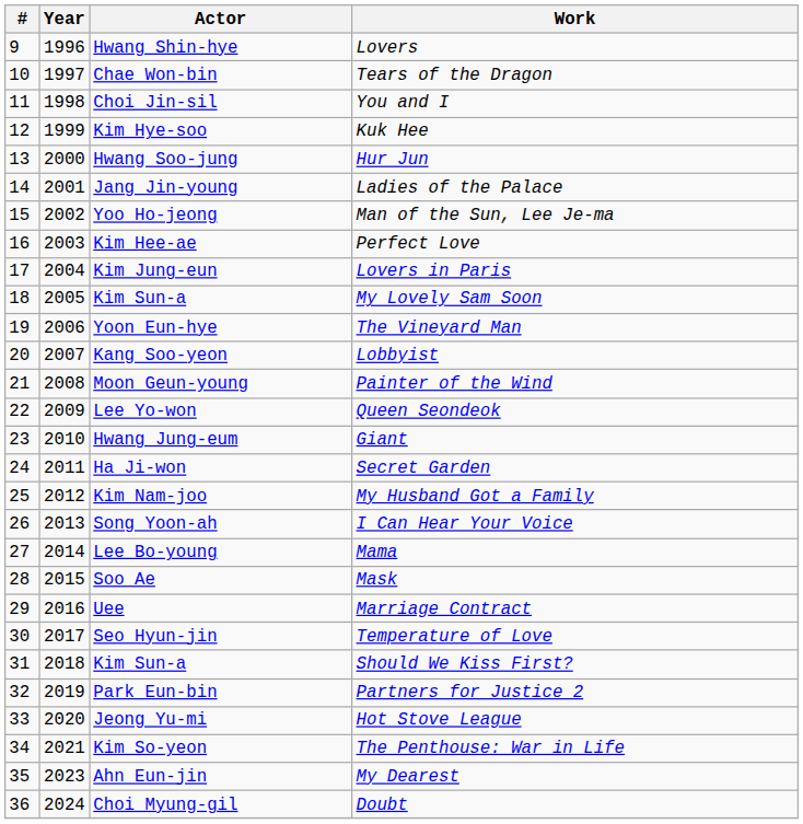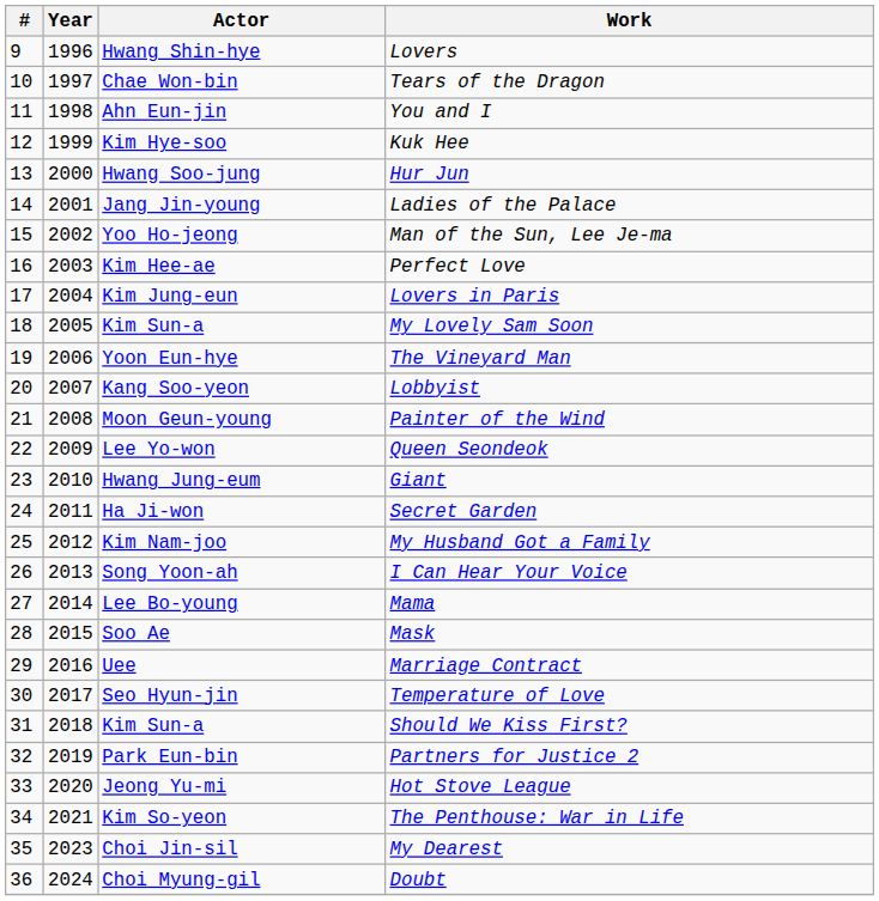 <table class="wikitable" style="width:600px">
 <tr>
 <th width=20>#</th>
 <th width=30>Year</th>
 <th>Actor</th>
 <th>Work</th>
 </tr>
 <tr>
 <td>9</td>
 <td>1996</td>
 <td><a href='#'>Hwang Shin-hye</a></td>
 <td><em>Lovers</em></td>
 </tr>
 <tr>
 <td>10</td>
 <td>1997</td>
 <td><a href='#'>Chae Won-bin</a></td>
 <td><em>Tears of the Dragon</em></td>
 </tr>
 <tr>
 <td>11</td>
 <td>1998</td>
-<td><a href='#'>Choi Jin-sil</a></td>
+<td><a href='#'>Ahn Eun-jin</a></td>
 <td><em>You and I</em></td>
 </tr>
 <tr>
 <td>12</td>
 <td>1999</td>
 <td><a href='#'>Kim Hye-soo</a></td>
 <td><em>Kuk Hee</em></td>
 </tr>
 <tr>
 <td>13</td>
 <td>2000</td>
 <td><a href='#'>Hwang Soo-jung</a></td>
 <td><em><a href='#'>Hur Jun</a></em></td>
 </tr>
 <tr>
 <td>14</td>
 <td>2001</td>
 <td><a href='#'>Jang Jin-young</a></td>
 <td><em>Ladies of the Palace</em></td>
 </tr>
 <tr>
 <td>15</td>
 <td>2002</td>
 <td><a href='#'>Yoo Ho-jeong</a></td>
 <td><em>Man of the Sun, Lee Je-ma</em></td>
 </tr>
 <tr>
 <td>16</td>
 <td>2003</td>
 <td><a href='#'>Kim Hee-ae</a></td>
 <td><em>Perfect Love</em></td>
 </tr>
 <tr>
 <td>17</td>
 <td>2004</td>
 <td><a href='#'>Kim Jung-eun</a></td>
 <td><em><a href='#'>Lovers in Paris</a></em></td>
 </tr>
 <tr>
 <td>18</td>
 <td>2005</td>
 <td><a href='#'>Kim Sun-a</a></td>
 <td><em><a href='#'>My Lovely Sam Soon</a></em></td>
 </tr>
 <tr>
 <td>19</td>
 <td>2006</td>
 <td><a href='#'>Yoon Eun-hye</a></td>
 <td><em><a href='#'>The Vineyard Man</a></em></td>
 </tr>
 <tr>
 <td>20</td>
 <td>2007</td>
 <td><a href='#'>Kang Soo-yeon</a></td>
 <td><em><a href='#'>Lobbyist</a></em></td>
 </tr>
 <tr>
 <td>21</td>
 <td>2008</td>
 <td><a href='#'>Moon Geun-young</a></td>
 <td><em><a href='#'>Painter of the Wind</a></em></td>
 </tr>
 <tr>
 <td>22</td>
 <td>2009</td>
 <td><a href='#'>Lee Yo-won</a></td>
 <td><em><a href='#'>Queen Seondeok</a></em></td>
 </tr>
 <tr>
 <td>23</td>
 <td>2010</td>
 <td><a href='#'>Hwang Jung-eum</a></td>
 <td><em><a href='#'>Giant</a></em></td>
 </tr>
 <tr>
 <td>24</td>
 <td>2011</td>
 <td><a href='#'>Ha Ji-won</a></td>
 <td><em><a href='#'>Secret Garden</a></em></td>
 </tr>
 <tr>
 <td>25</td>
 <td>2012</td>
 <td><a href='#'>Kim Nam-joo</a></td>
 <td><em><a href='#'>My Husband Got a Family</a></em></td>
 </tr>
 <tr>
 <td>26</td>
 <td>2013</td>
 <td><a href='#'>Song Yoon-ah</a></td>
 <td><em><a href='#'>I Can Hear Your Voice</a></em></td>
 </tr>
 <tr>
 <td>27</td>
 <td>2014</td>
 <td><a href='#'>Lee Bo-young</a></td>
 <td><em><a href='#'>Mama</a></em></td>
 </tr>
 <tr>
 <td>28</td>
 <td>2015</td>
 <td><a href='#'>Soo Ae</a></td>
 <td><em><a href='#'>Mask</a></em></td>
 </tr>
 <tr>
 <td>29</td>
 <td>2016</td>
 <td><a href='#'>Uee</a></td>
 <td><em><a href='#'>Marriage Contract</a></em></td>
 </tr>
 <tr>
 <td>30</td>
 <td>2017</td>
 <td><a href='#'>Seo Hyun-jin</a></td>
 <td><em><a href='#'>Temperature of Love</a></em></td>
 </tr>
 <tr>
 <td>31</td>
 <td>2018</td>
 <td><a href='#'>Kim Sun-a</a></td>
 <td><em><a href='#'>Should We Kiss First?</a></em></td>
 </tr>
 <tr>
 <td>32</td>
 <td>2019</td>
 <td><a href='#'>Park Eun-bin</a></td>
 <td><em><a href='#'>Partners for Justice 2</a></em></td>
 </tr>
 <tr>
 <td>33</td>
 <td>2020</td>
 <td><a href='#'>Jeong Yu-mi</a></td>
 <td><em><a href='#'>Hot Stove League</a></em></td>
 </tr>
 <tr>
 <td>34</td>
 <td>2021</td>
 <td><a href='#'>Kim So-yeon</a></td>
 <td><em><a href='#'>The Penthouse: War in Life</a></em></td>
 </tr>
 <tr>
 <td>35</td>
 <td>2023</td>
-<td><a href='#'>Ahn Eun-jin</a></td>
+<td><a href='#'>Choi Jin-sil</a></td>
 <td><em><a href='#'>My Dearest</a></em></td>
 </tr>
 <tr>
 <td>36</td>
 <td>2024</td>
 <td><a href='#'>Choi Myung-gil</a></td>
 <td><em><a href='#'>Doubt</a></em></td>
 </tr>
 <tr>
 </tr>
 </table>
